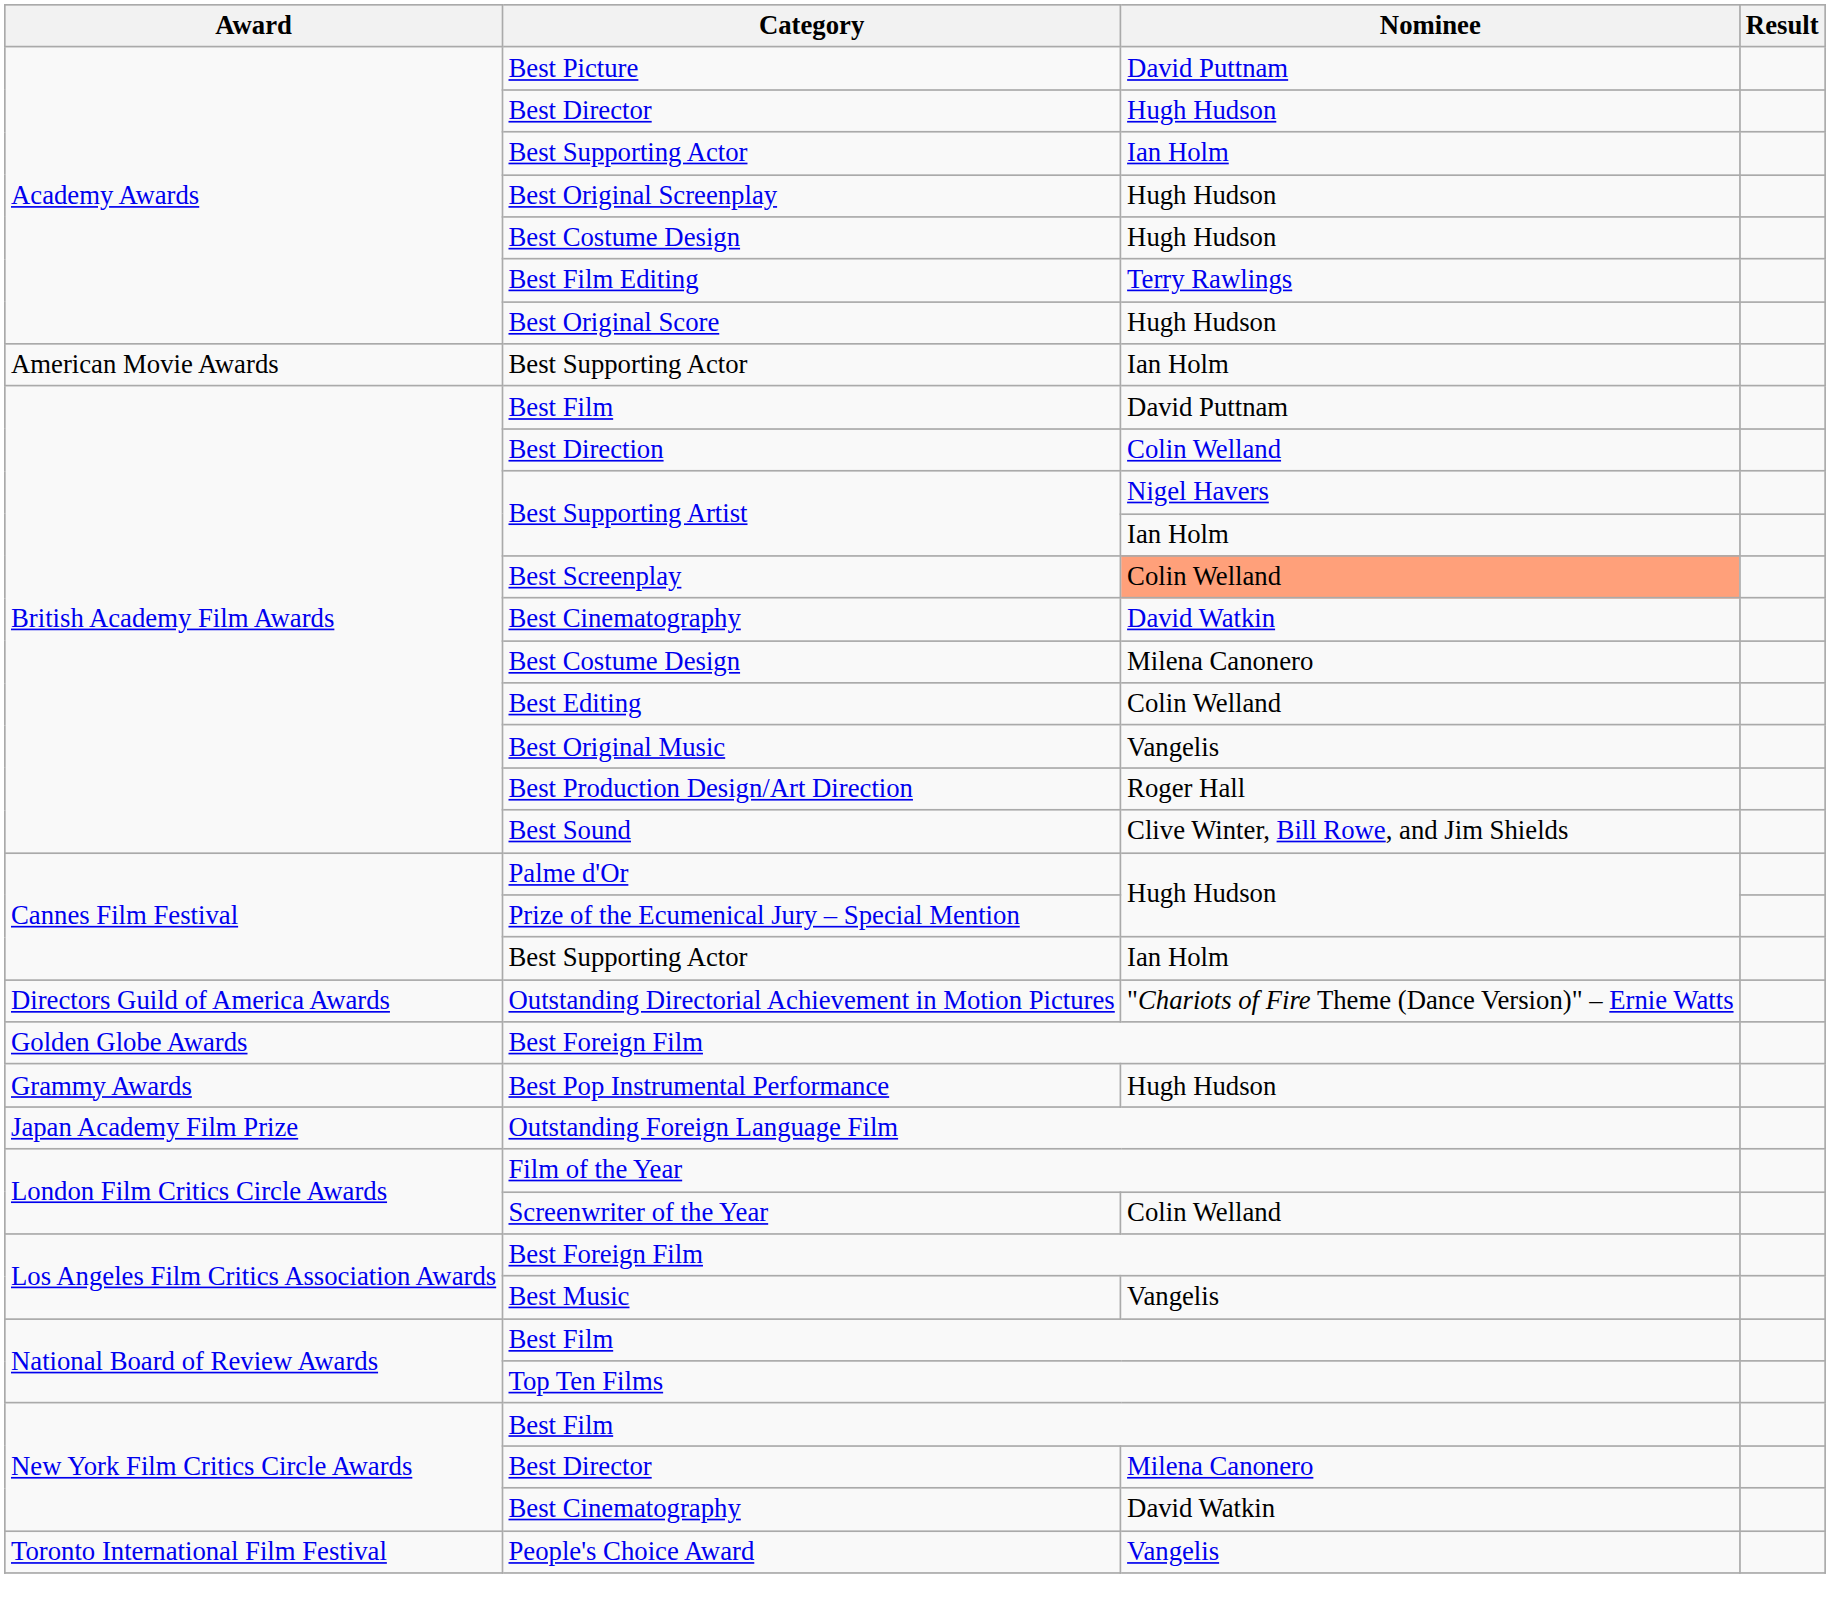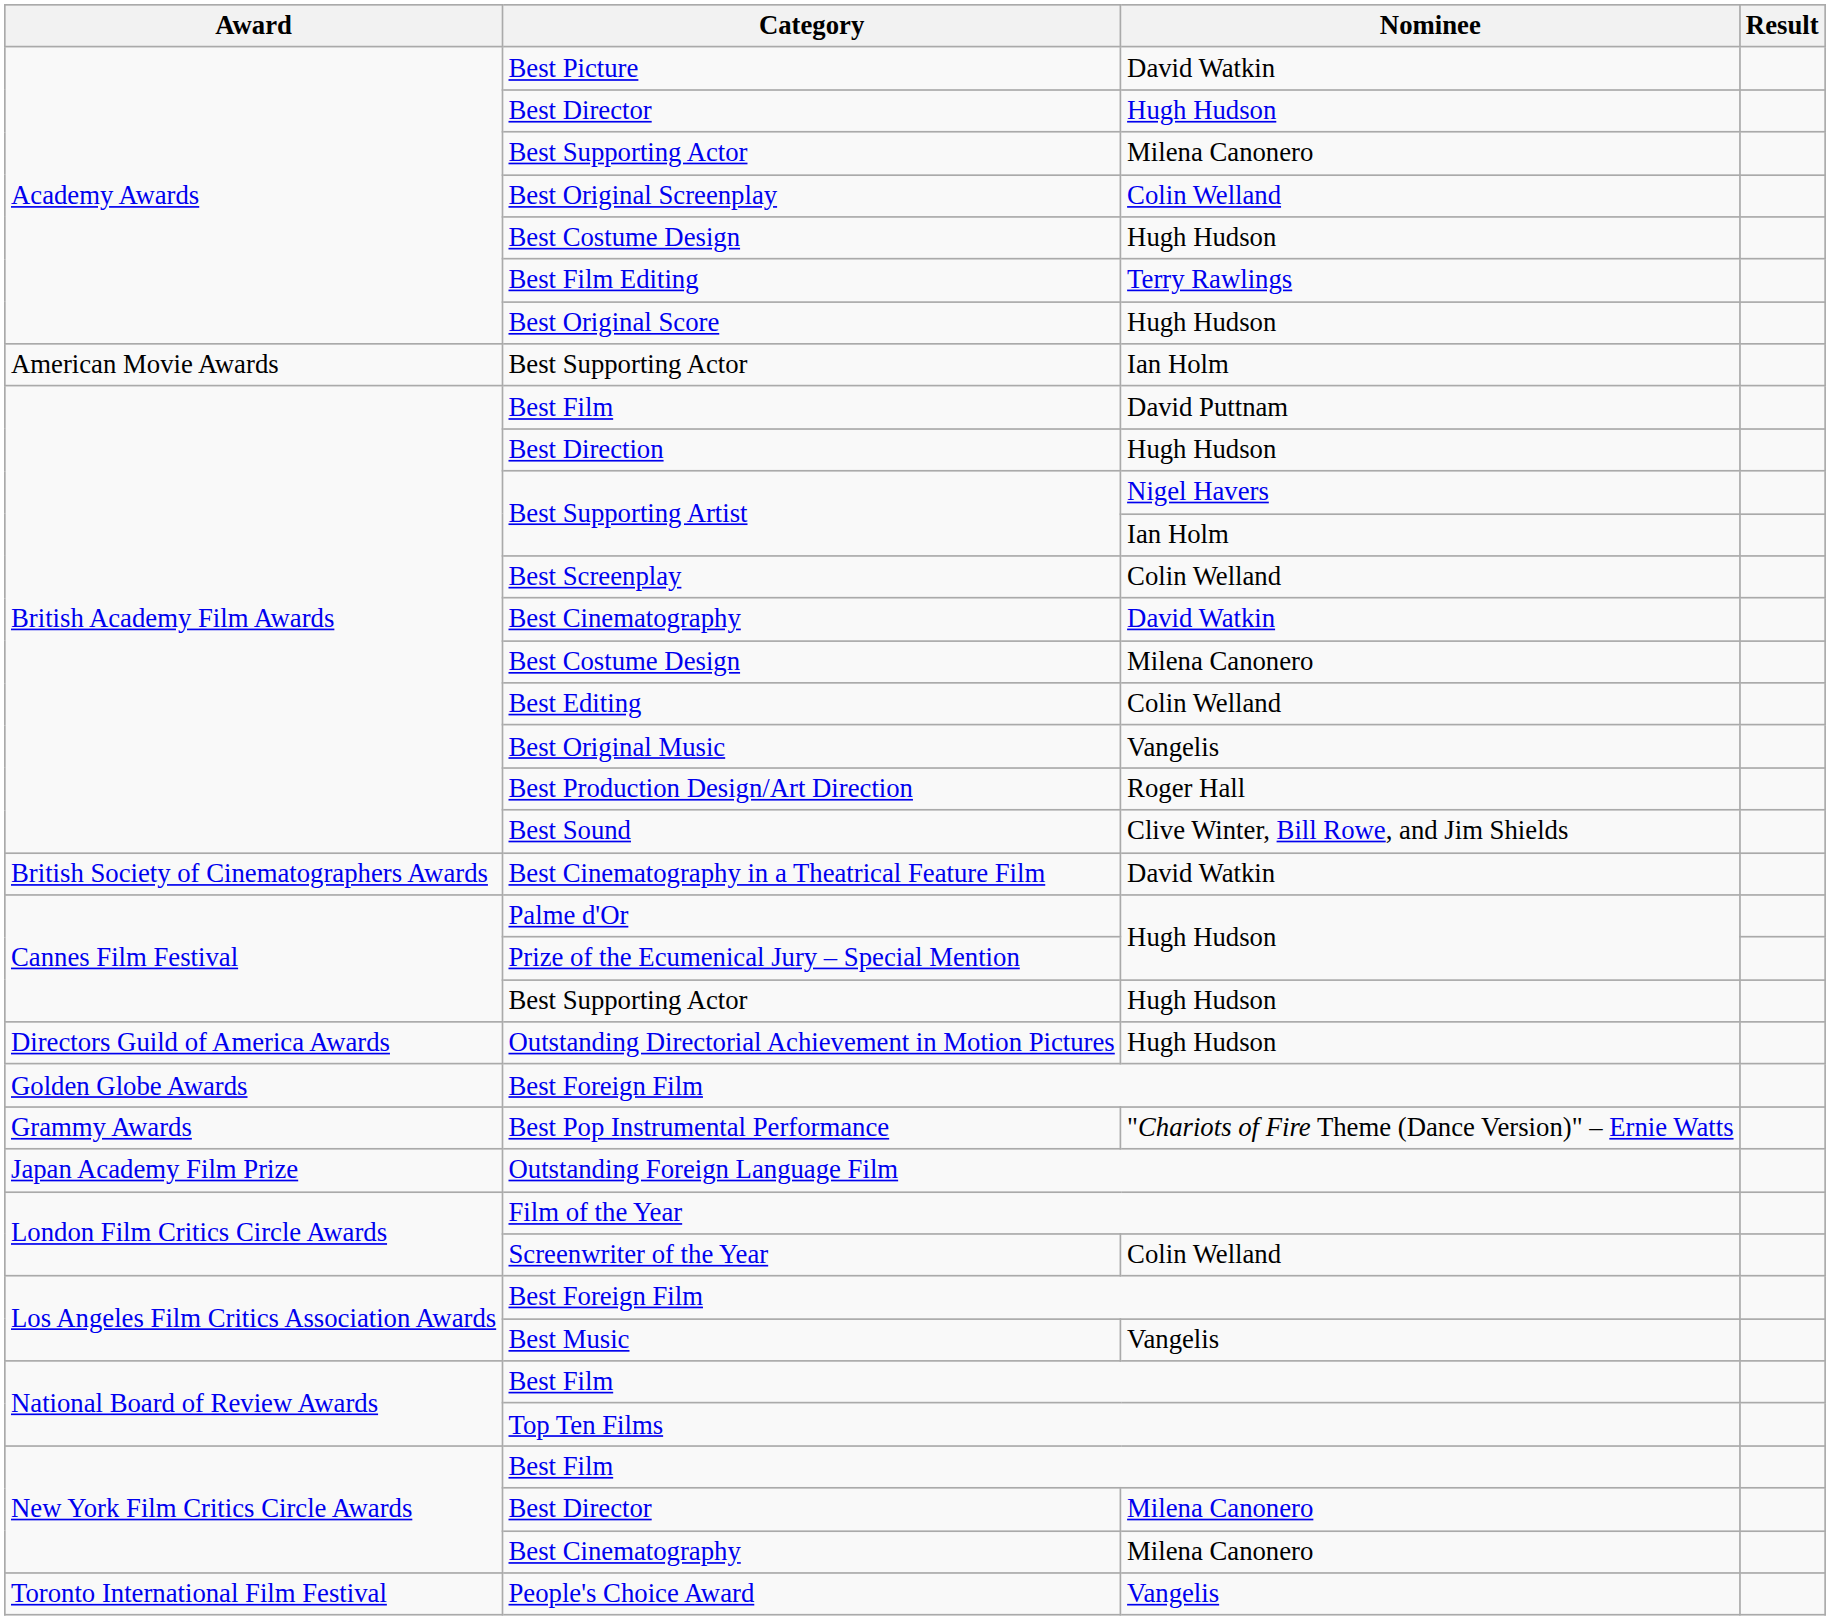 <table class="wikitable">
 <tr>
 <th>Award</th>
 <th>Category</th>
 <th>Nominee</th>
 <th>Result</th>
 </tr>
 <tr>
 <td rowspan="7"><a href='#'>Academy Awards</a></td>
 <td><a href='#'>Best Picture</a></td>
-<td><a href='#'>David Puttnam</a></td>
+<td>David Watkin</td>
 <td></td>
 </tr>
 <tr>
 <td><a href='#'>Best Director</a></td>
 <td><a href='#'>Hugh Hudson</a></td>
 <td></td>
 </tr>
 <tr>
 <td><a href='#'>Best Supporting Actor</a></td>
-<td><a href='#'>Ian Holm</a></td>
+<td>Milena Canonero</td>
 <td></td>
 </tr>
 <tr>
 <td><a href='#'>Best Original Screenplay</a></td>
-<td>Hugh Hudson</td>
+<td><a href='#'>Colin Welland</a></td>
 <td></td>
 </tr>
 <tr>
 <td><a href='#'>Best Costume Design</a></td>
 <td>Hugh Hudson</td>
 <td></td>
 </tr>
 <tr>
 <td><a href='#'>Best Film Editing</a></td>
 <td><a href='#'>Terry Rawlings</a></td>
 <td></td>
 </tr>
 <tr>
 <td><a href='#'>Best Original Score</a></td>
 <td>Hugh Hudson</td>
 <td></td>
 </tr>
 <tr>
 <td>American Movie Awards</td>
 <td>Best Supporting Actor</td>
 <td>Ian Holm</td>
 <td></td>
 </tr>
 <tr>
 <td rowspan="11"><a href='#'>British Academy Film Awards</a></td>
 <td><a href='#'>Best Film</a></td>
 <td>David Puttnam</td>
 <td></td>
 </tr>
 <tr>
 <td><a href='#'>Best Direction</a></td>
-<td><a href='#'>Colin Welland</a></td>
+<td>Hugh Hudson</td>
 <td></td>
 </tr>
 <tr>
 <td rowspan="2"><a href='#'>Best Supporting Artist</a></td>
 <td><a href='#'>Nigel Havers</a></td>
 <td></td>
 </tr>
 <tr>
 <td>Ian Holm</td>
 <td></td>
 </tr>
 <tr>
 <td><a href='#'>Best Screenplay</a></td>
-<td style="background: lightsalmon;">Colin Welland</td>
+<td>Colin Welland</td>
 <td></td>
 </tr>
 <tr>
 <td><a href='#'>Best Cinematography</a></td>
 <td><a href='#'>David Watkin</a></td>
 <td></td>
 </tr>
 <tr>
 <td><a href='#'>Best Costume Design</a></td>
 <td>Milena Canonero</td>
 <td></td>
 </tr>
 <tr>
 <td><a href='#'>Best Editing</a></td>
 <td>Colin Welland</td>
 <td></td>
 </tr>
 <tr>
 <td><a href='#'>Best Original Music</a></td>
 <td>Vangelis</td>
 <td></td>
 </tr>
 <tr>
 <td><a href='#'>Best Production Design/Art Direction</a></td>
 <td>Roger Hall</td>
 <td></td>
 </tr>
 <tr>
 <td><a href='#'>Best Sound</a></td>
 <td>Clive Winter, <a href='#'>Bill Rowe</a>, and Jim Shields</td>
 <td></td>
 </tr>
 <tr>
+<td><a href='#'>British Society of Cinematographers Awards</a></td>
+<td><a href='#'>Best Cinematography in a Theatrical Feature Film</a></td>
+<td>David Watkin</td>
+<td></td>
+</tr>
+<tr>
 <td rowspan="3"><a href='#'>Cannes Film Festival</a></td>
 <td><a href='#'>Palme d'Or</a></td>
 <td rowspan="2">Hugh Hudson</td>
 <td></td>
 </tr>
 <tr>
 <td><a href='#'>Prize of the Ecumenical Jury – Special Mention</a></td>
 <td></td>
 </tr>
 <tr>
 <td>Best Supporting Actor</td>
-<td>Ian Holm</td>
+<td>Hugh Hudson</td>
 <td></td>
 </tr>
 <tr>
 <td><a href='#'>Directors Guild of America Awards</a></td>
 <td><a href='#'>Outstanding Directorial Achievement in Motion Pictures</a></td>
-<td>"<em>Chariots of Fire</em> Theme (Dance Version)" – <a href='#'>Ernie Watts</a></td>
+<td>Hugh Hudson</td>
 <td></td>
 </tr>
 <tr>
 <td><a href='#'>Golden Globe Awards</a></td>
 <td colspan="2"><a href='#'>Best Foreign Film</a></td>
 <td></td>
 </tr>
 <tr>
 <td><a href='#'>Grammy Awards</a></td>
 <td><a href='#'>Best Pop Instrumental Performance</a></td>
-<td>Hugh Hudson</td>
+<td>"<em>Chariots of Fire</em> Theme (Dance Version)" – <a href='#'>Ernie Watts</a></td>
 <td></td>
 </tr>
 <tr>
 <td><a href='#'>Japan Academy Film Prize</a></td>
 <td colspan="2"><a href='#'>Outstanding Foreign Language Film</a></td>
 <td></td>
 </tr>
 <tr>
 <td rowspan="2"><a href='#'>London Film Critics Circle Awards</a></td>
 <td colspan="2"><a href='#'>Film of the Year</a></td>
 <td></td>
 </tr>
 <tr>
 <td><a href='#'>Screenwriter of the Year</a></td>
 <td>Colin Welland</td>
 <td></td>
 </tr>
 <tr>
 <td rowspan="2"><a href='#'>Los Angeles Film Critics Association Awards</a></td>
 <td colspan="2"><a href='#'>Best Foreign Film</a></td>
 <td></td>
 </tr>
 <tr>
 <td><a href='#'>Best Music</a></td>
 <td>Vangelis</td>
 <td></td>
 </tr>
 <tr>
 <td rowspan="2"><a href='#'>National Board of Review Awards</a></td>
 <td colspan="2"><a href='#'>Best Film</a></td>
 <td></td>
 </tr>
 <tr>
 <td colspan="2"><a href='#'>Top Ten Films</a></td>
 <td></td>
 </tr>
 <tr>
 <td rowspan="3"><a href='#'>New York Film Critics Circle Awards</a></td>
 <td colspan="2"><a href='#'>Best Film</a></td>
 <td></td>
 </tr>
 <tr>
 <td><a href='#'>Best Director</a></td>
 <td><a href='#'>Milena Canonero</a></td>
 <td></td>
 </tr>
 <tr>
 <td><a href='#'>Best Cinematography</a></td>
-<td>David Watkin</td>
+<td>Milena Canonero</td>
 <td></td>
 </tr>
 <tr>
 <td><a href='#'>Toronto International Film Festival</a></td>
 <td><a href='#'>People's Choice Award</a></td>
 <td><a href='#'>Vangelis</a></td>
 <td></td>
 </tr>
 </table>
